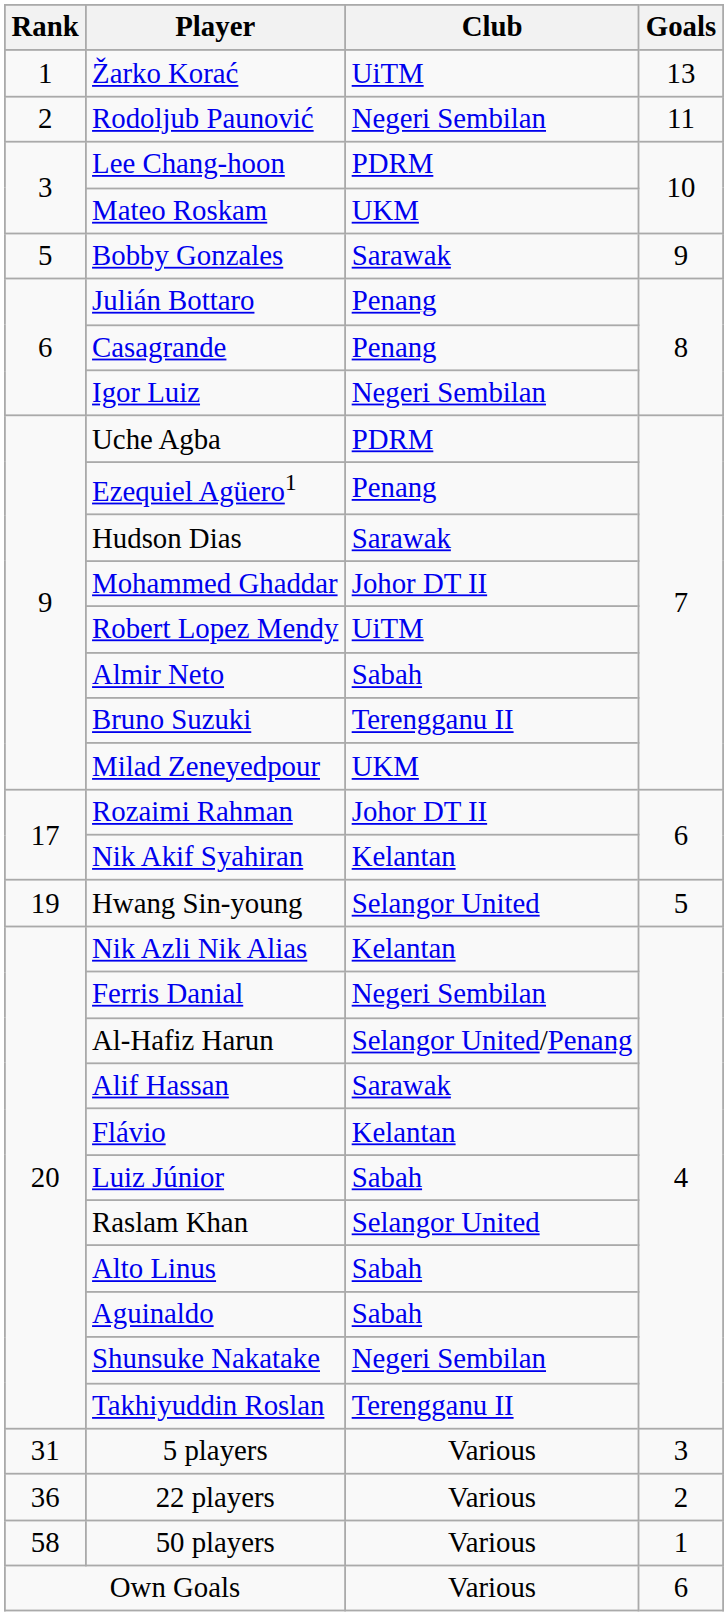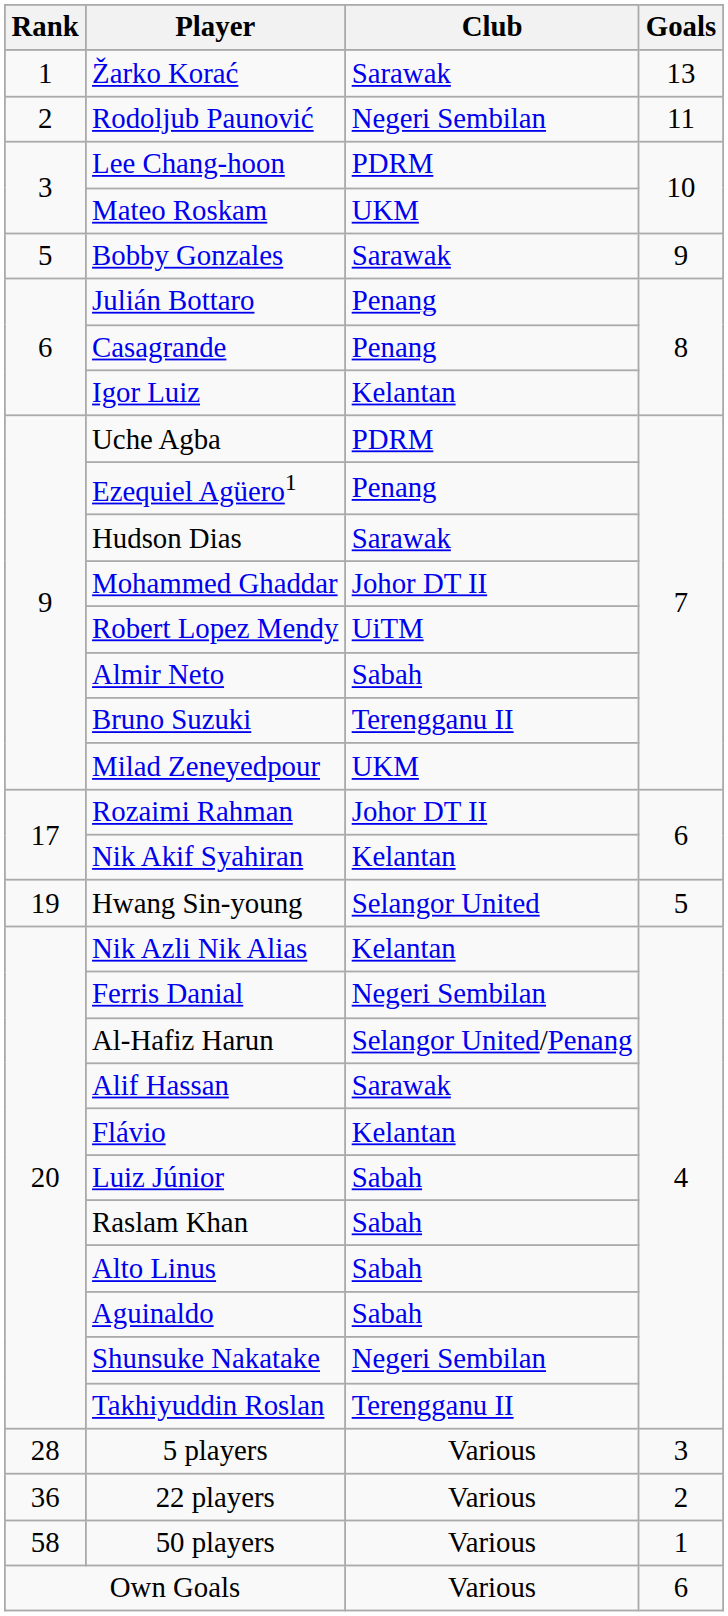 <table class="wikitable" style="text-align:center">
 <tr>
 <th>Rank</th>
 <th>Player</th>
 <th>Club</th>
 <th>Goals</th>
 </tr>
 <tr>
 <td>1</td>
 <td style="text-align:left;"> <a href='#'>Žarko Korać</a></td>
-<td style="text-align:left;"><a href='#'>UiTM</a></td>
+<td style="text-align:left;"><a href='#'>Sarawak</a></td>
 <td>13</td>
 </tr>
 <tr>
 <td>2</td>
 <td style="text-align:left;"> <a href='#'>Rodoljub Paunović</a></td>
 <td style="text-align:left;"><a href='#'>Negeri Sembilan</a></td>
 <td>11</td>
 </tr>
 <tr>
 <td rowspan=2>3</td>
 <td style="text-align:left;"> <a href='#'>Lee Chang-hoon</a></td>
 <td style="text-align:left;"><a href='#'>PDRM</a></td>
 <td rowspan=2>10</td>
 </tr>
 <tr>
 <td style="text-align:left;"> <a href='#'>Mateo Roskam</a></td>
 <td style="text-align:left;"><a href='#'>UKM</a></td>
 </tr>
 <tr>
 <td>5</td>
 <td style="text-align:left;"> <a href='#'>Bobby Gonzales</a></td>
 <td style="text-align:left;"><a href='#'>Sarawak</a></td>
 <td>9</td>
 </tr>
 <tr>
 <td rowspan=3>6</td>
 <td style="text-align:left;"> <a href='#'>Julián Bottaro</a></td>
 <td style="text-align:left;"><a href='#'>Penang</a></td>
 <td rowspan=3>8</td>
 </tr>
 <tr>
 <td style="text-align:left;"> <a href='#'>Casagrande</a></td>
 <td style="text-align:left;"><a href='#'>Penang</a></td>
 </tr>
 <tr>
 <td style="text-align:left;"> <a href='#'>Igor Luiz</a></td>
-<td style="text-align:left;"><a href='#'>Negeri Sembilan</a></td>
+<td style="text-align:left;"><a href='#'>Kelantan</a></td>
 </tr>
 <tr>
 <td rowspan=8>9</td>
 <td style="text-align:left;"> Uche Agba</td>
 <td style="text-align:left;"><a href='#'>PDRM</a></td>
 <td rowspan=8>7</td>
 </tr>
 <tr>
 <td style="text-align:left;"> <a href='#'>Ezequiel Agüero</a><sup>1</sup></td>
 <td style="text-align:left;"><a href='#'>Penang</a></td>
 </tr>
 <tr>
 <td style="text-align:left;"> Hudson Dias</td>
 <td style="text-align:left;"><a href='#'>Sarawak</a></td>
 </tr>
 <tr>
 <td style="text-align:left;"> <a href='#'>Mohammed Ghaddar</a></td>
 <td style="text-align:left;"><a href='#'>Johor DT II</a></td>
 </tr>
 <tr>
 <td style="text-align:left;"> <a href='#'>Robert Lopez Mendy</a></td>
 <td style="text-align:left;"><a href='#'>UiTM</a></td>
 </tr>
 <tr>
 <td style="text-align:left;"> <a href='#'>Almir Neto</a></td>
 <td style="text-align:left;"><a href='#'>Sabah</a></td>
 </tr>
 <tr>
 <td style="text-align:left;"> <a href='#'>Bruno Suzuki</a></td>
 <td style="text-align:left;"><a href='#'>Terengganu II</a></td>
 </tr>
 <tr>
 <td style="text-align:left;"> <a href='#'>Milad Zeneyedpour</a></td>
 <td style="text-align:left;"><a href='#'>UKM</a></td>
 </tr>
 <tr>
 <td rowspan=2>17</td>
 <td style="text-align:left;"> <a href='#'>Rozaimi Rahman</a></td>
 <td style="text-align:left;"><a href='#'>Johor DT II</a></td>
 <td rowspan=2>6</td>
 </tr>
 <tr>
 <td style="text-align:left;"> <a href='#'>Nik Akif Syahiran</a></td>
 <td style="text-align:left;"><a href='#'>Kelantan</a></td>
 </tr>
 <tr>
 <td rowspan=1>19</td>
 <td style="text-align:left;"> Hwang Sin-young</td>
 <td style="text-align:left;"><a href='#'>Selangor United</a></td>
 <td rowspan=1>5</td>
 </tr>
 <tr>
 <td rowspan=11>20</td>
 <td style="text-align:left;"> <a href='#'>Nik Azli Nik Alias</a></td>
 <td style="text-align:left;"><a href='#'>Kelantan</a></td>
 <td rowspan=11>4</td>
 </tr>
 <tr>
 <td style="text-align:left;"> <a href='#'>Ferris Danial</a></td>
 <td style="text-align:left;"><a href='#'>Negeri Sembilan</a></td>
 </tr>
 <tr>
 <td style="text-align:left;"> Al-Hafiz Harun</td>
 <td style="text-align:left;"><a href='#'>Selangor United</a>/<a href='#'>Penang</a></td>
 </tr>
 <tr>
 <td style="text-align:left;"> <a href='#'>Alif Hassan</a></td>
 <td style="text-align:left;"><a href='#'>Sarawak</a></td>
 </tr>
 <tr>
 <td style="text-align:left;"> <a href='#'>Flávio</a></td>
 <td style="text-align:left;"><a href='#'>Kelantan</a></td>
 </tr>
 <tr>
 <td style="text-align:left;"> <a href='#'>Luiz Júnior</a></td>
 <td style="text-align:left;"><a href='#'>Sabah</a></td>
 </tr>
 <tr>
 <td style="text-align:left;"> Raslam Khan</td>
-<td style="text-align:left;"><a href='#'>Selangor United</a></td>
+<td style="text-align:left;"><a href='#'>Sabah</a></td>
 </tr>
 <tr>
 <td style="text-align:left;"> <a href='#'>Alto Linus</a></td>
 <td style="text-align:left;"><a href='#'>Sabah</a></td>
 </tr>
 <tr>
 <td style="text-align:left;"> <a href='#'>Aguinaldo</a></td>
 <td style="text-align:left;"><a href='#'>Sabah</a></td>
 </tr>
 <tr>
 <td style="text-align:left;"> <a href='#'>Shunsuke Nakatake</a></td>
 <td style="text-align:left;"><a href='#'>Negeri Sembilan</a></td>
 </tr>
 <tr>
 <td style="text-align:left;"> <a href='#'>Takhiyuddin Roslan</a></td>
 <td style="text-align:left;"><a href='#'>Terengganu II</a></td>
 </tr>
 <tr>
-<td>31</td>
+<td>28</td>
 <td>5 players</td>
 <td>Various</td>
 <td>3</td>
 </tr>
 <tr>
 <td>36</td>
 <td>22 players</td>
 <td>Various</td>
 <td>2</td>
 </tr>
 <tr>
 <td>58</td>
 <td>50 players</td>
 <td>Various</td>
 <td>1</td>
 </tr>
 <tr>
 <td colspan=2>Own Goals</td>
 <td>Various</td>
 <td>6<br></td>
 </tr>
 </table>
